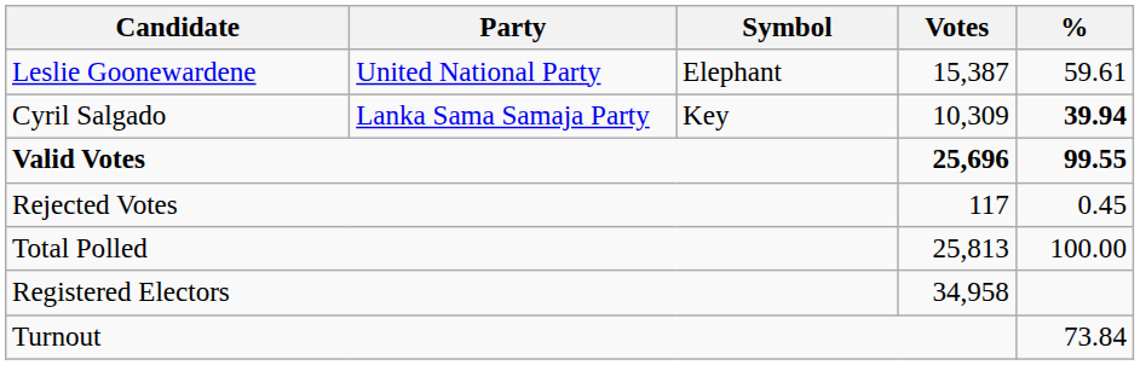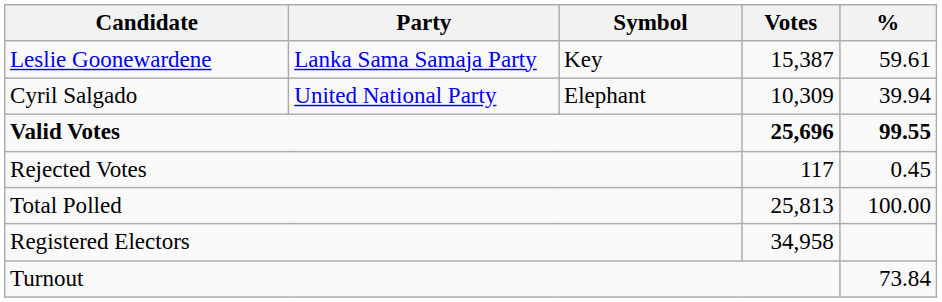 <table class="wikitable" border="1" style="text-align:right;">
 <tr>
 <th align=left width="190">Candidate</th>
 <th align=left width="180">Party</th>
 <th align=left width="120">Symbol</th>
 <th align=left width="60">Votes</th>
 <th align=left width="60">%</th>
 </tr>
 <tr>
 <td align=left><a href='#'>Leslie Goonewardene</a></td>
-<td align=left><a href='#'>United National Party</a></td>
-<td align=left>Elephant</td>
+<td align=left><a href='#'>Lanka Sama Samaja Party</a></td>
+<td align=left>Key</td>
 <td align=right>15,387</td>
 <td align=right>59.61</td>
 </tr>
 <tr>
 <td align=left>Cyril Salgado</td>
-<td align=left><a href='#'>Lanka Sama Samaja Party</a></td>
-<td align=left>Key</td>
+<td align=left><a href='#'>United National Party</a></td>
+<td align=left>Elephant</td>
 <td align=right>10,309</td>
-<td align=right><strong>39.94</strong></td>
+<td align=right>39.94</td>
 </tr>
 <tr>
 <td align=left colspan=3><strong>Valid Votes</strong></td>
 <td align=right><strong>25,696</strong></td>
 <td align=right><strong>99.55</strong></td>
 </tr>
 <tr>
 <td align=left colspan=3>Rejected Votes</td>
 <td align=right>117</td>
 <td align=right>0.45</td>
 </tr>
 <tr>
 <td align=left colspan=3>Total Polled</td>
 <td align=right>25,813</td>
 <td align=right>100.00</td>
 </tr>
 <tr>
 <td align=left colspan=3>Registered Electors</td>
 <td align=right>34,958</td>
 <td></td>
 </tr>
 <tr>
 <td align=left colspan=4>Turnout</td>
 <td align=right>73.84</td>
 </tr>
 </table>
